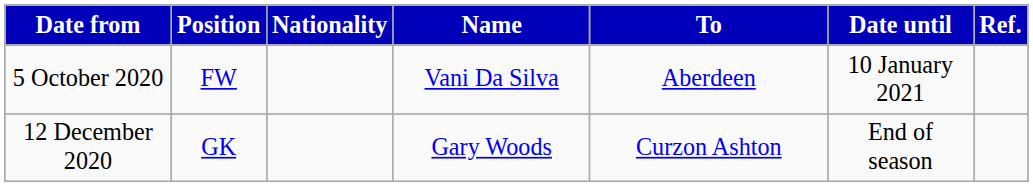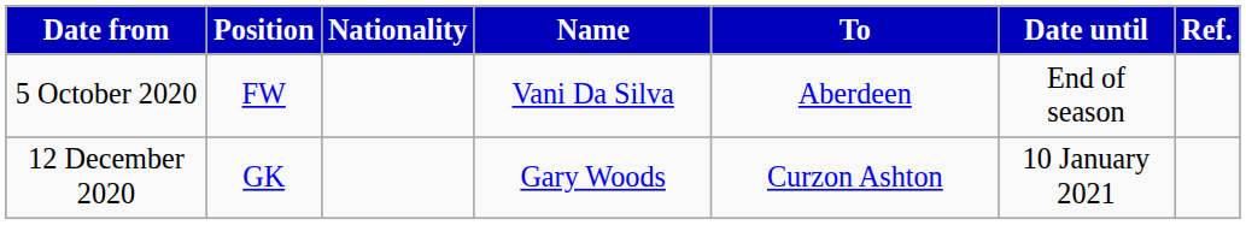 <table class="wikitable"  style="text-align:center; font-size:90%; ">
 <tr>
 <th style="background:#0000BB; color:#FFFFFF; width:120px;">Date from</th>
 <th style="background:#0000BB; color:#FFFFFF; width:50px;">Position</th>
 <th style="background:#0000BB; color:#FFFFFF; width:50px;">Nationality</th>
 <th style="background:#0000BB; color:#FFFFFF; width:170px;">Name</th>
 <th style="background:#0000BB; color:#FFFFFF; width:200px;">To</th>
 <th style="background:#0000BB; color:#FFFFFF; width:110px;">Date until</th>
 <th style="background:#0000BB; color:#FFFFFF; width:25px;">Ref.</th>
 </tr>
 <tr>
 <td>5 October 2020</td>
 <td><a href='#'>FW</a></td>
 <td></td>
 <td><a href='#'>Vani Da Silva</a></td>
 <td> <a href='#'>Aberdeen</a></td>
-<td>10 January 2021</td>
+<td>End of season</td>
 <td></td>
 </tr>
 <tr>
 <td>12 December 2020</td>
 <td><a href='#'>GK</a></td>
 <td></td>
 <td><a href='#'>Gary Woods</a></td>
 <td> <a href='#'>Curzon Ashton</a></td>
-<td>End of season</td>
+<td>10 January 2021</td>
 <td></td>
 </tr>
 </table>
